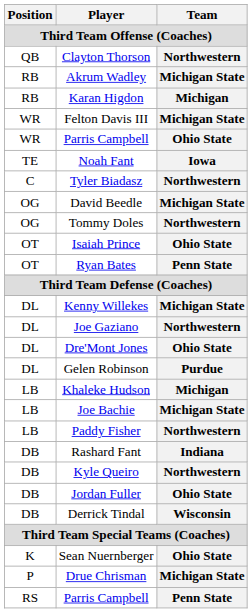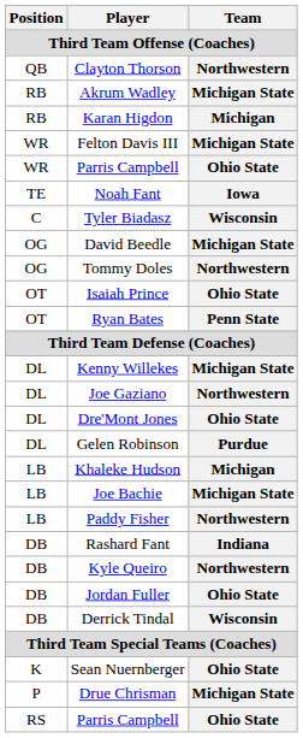 <table class="wikitable sortable">
 <tr>
 <th>Position</th>
 <th>Player</th>
 <th>Team</th>
 </tr>
 <tr>
 <td colspan="3" style="text-align:center; background:#ddd;"><strong>Third Team Offense (Coaches)</strong></td>
 </tr>
 <tr style="text-align:center;">
 <td style="background:white">QB</td>
 <td style="background:white"><a href='#'>Clayton Thorson</a></td>
 <th style=>Northwestern</th>
 </tr>
 <tr style="text-align:center;">
 <td style="background:white">RB</td>
 <td style="background:white"><a href='#'>Akrum Wadley</a></td>
 <th style=>Michigan State</th>
 </tr>
 <tr style="text-align:center;">
 <td style="background:white">RB</td>
 <td style="background:white"><a href='#'>Karan Higdon</a></td>
 <th style=>Michigan</th>
 </tr>
 <tr style="text-align:center;">
 <td style="background:white">WR</td>
 <td style="background:white">Felton Davis III</td>
 <th style=>Michigan State</th>
 </tr>
 <tr style="text-align:center;">
 <td style="background:white">WR</td>
 <td style="background:white"><a href='#'>Parris Campbell</a></td>
 <th style=>Ohio State</th>
 </tr>
 <tr style="text-align:center;">
 <td style="background:white">TE</td>
 <td style="background:white"><a href='#'>Noah Fant</a></td>
 <th style=>Iowa</th>
 </tr>
 <tr style="text-align:center;">
 <td style="background:white">C</td>
 <td style="background:white"><a href='#'>Tyler Biadasz</a></td>
-<th style=>Northwestern</th>
+<th style=>Wisconsin</th>
 </tr>
 <tr style="text-align:center;">
 <td style="background:white">OG</td>
 <td style="background:white">David Beedle</td>
 <th style=>Michigan State</th>
 </tr>
 <tr style="text-align:center;">
 <td style="background:white">OG</td>
 <td style="background:white">Tommy Doles</td>
 <th style=>Northwestern</th>
 </tr>
 <tr style="text-align:center;">
 <td style="background:white">OT</td>
 <td style="background:white"><a href='#'>Isaiah Prince</a></td>
 <th style=>Ohio State</th>
 </tr>
 <tr style="text-align:center;">
 <td style="background:white">OT</td>
 <td style="background:white"><a href='#'>Ryan Bates</a></td>
 <th style=>Penn State</th>
 </tr>
 <tr>
 <td colspan="3" style="text-align:center; background:#ddd;"><strong>Third Team Defense (Coaches)</strong></td>
 </tr>
 <tr style="text-align:center;">
 <td style="background:white">DL</td>
 <td style="background:white"><a href='#'>Kenny Willekes</a></td>
 <th style=>Michigan State</th>
 </tr>
 <tr style="text-align:center;">
 <td style="background:white">DL</td>
 <td style="background:white"><a href='#'>Joe Gaziano</a></td>
 <th style=>Northwestern</th>
 </tr>
 <tr style="text-align:center;">
 <td style="background:white">DL</td>
 <td style="background:white"><a href='#'>Dre'Mont Jones</a></td>
 <th style=>Ohio State</th>
 </tr>
 <tr style="text-align:center;">
 <td style="background:white">DL</td>
 <td style="background:white">Gelen Robinson</td>
 <th style=>Purdue</th>
 </tr>
 <tr style="text-align:center;">
 <td style="background:white">LB</td>
 <td style="background:white"><a href='#'>Khaleke Hudson</a></td>
 <th style=>Michigan</th>
 </tr>
 <tr style="text-align:center;">
 <td style="background:white">LB</td>
 <td style="background:white"><a href='#'>Joe Bachie</a></td>
 <th style=>Michigan State</th>
 </tr>
 <tr style="text-align:center;">
 <td style="background:white">LB</td>
 <td style="background:white"><a href='#'>Paddy Fisher</a></td>
 <th style=>Northwestern</th>
 </tr>
 <tr style="text-align:center;">
 <td style="background:white">DB</td>
 <td style="background:white">Rashard Fant</td>
 <th style=>Indiana</th>
 </tr>
 <tr style="text-align:center;">
 <td style="background:white">DB</td>
 <td style="background:white"><a href='#'>Kyle Queiro</a></td>
 <th style=>Northwestern</th>
 </tr>
 <tr style="text-align:center;">
 <td style="background:white">DB</td>
 <td style="background:white"><a href='#'>Jordan Fuller</a></td>
 <th style=>Ohio State</th>
 </tr>
 <tr style="text-align:center;">
 <td style="background:white">DB</td>
 <td style="background:white">Derrick Tindal</td>
 <th style=>Wisconsin</th>
 </tr>
 <tr>
 <td colspan="3" style="text-align:center; background:#ddd;"><strong>Third Team Special Teams (Coaches)</strong></td>
 </tr>
 <tr style="text-align:center;">
 <td style="background:white">K</td>
 <td style="background:white">Sean Nuernberger</td>
 <th style=>Ohio State</th>
 </tr>
 <tr style="text-align:center;">
 <td style="background:white">P</td>
 <td style="background:white"><a href='#'>Drue Chrisman</a></td>
 <th style=>Michigan State</th>
 </tr>
 <tr style="text-align:center;">
 <td style="background:white">RS</td>
 <td style="background:white"><a href='#'>Parris Campbell</a></td>
-<th style=>Penn State</th>
+<th style=>Ohio State</th>
 </tr>
 </table>
